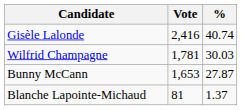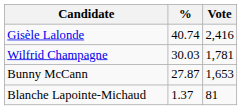 <table class="wikitable">
 <tr>
 <th bgcolor="#DDDDFF" width="200px">Candidate</th>
+<th bgcolor="#DDDDFF">%</th>
 <th bgcolor="#DDDDFF">Vote</th>
-<th bgcolor="#DDDDFF">%</th>
 </tr>
 <tr>
 <td><a href='#'>Gisèle Lalonde</a></td>
+<td>40.74</td>
 <td>2,416</td>
-<td>40.74</td>
 </tr>
 <tr>
 <td><a href='#'>Wilfrid Champagne</a></td>
+<td>30.03</td>
 <td>1,781</td>
-<td>30.03</td>
 </tr>
 <tr>
 <td>Bunny McCann</td>
+<td>27.87</td>
 <td>1,653</td>
-<td>27.87</td>
 </tr>
 <tr>
 <td>Blanche Lapointe-Michaud</td>
+<td>1.37</td>
 <td>81</td>
-<td>1.37</td>
 </tr>
 </table>
